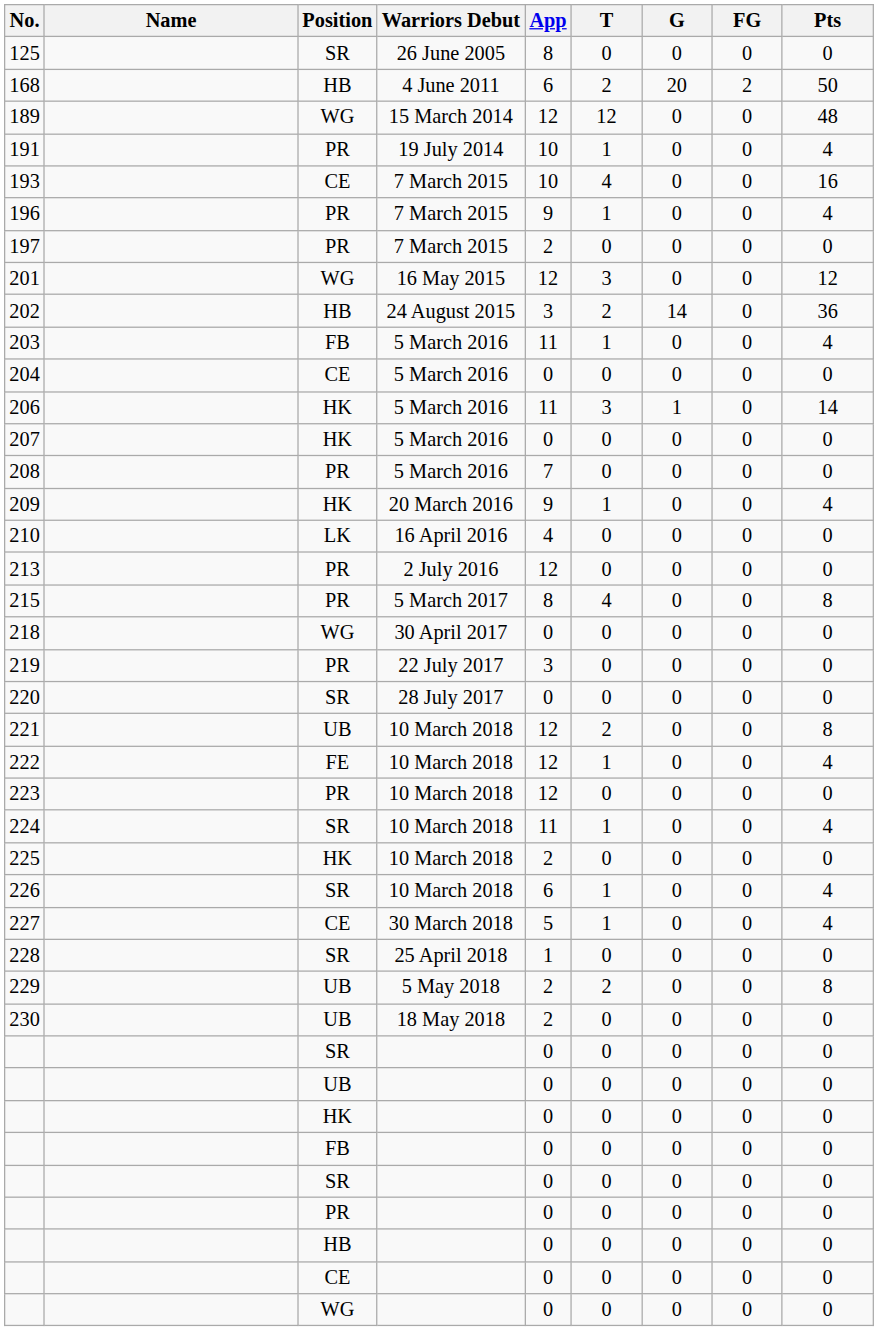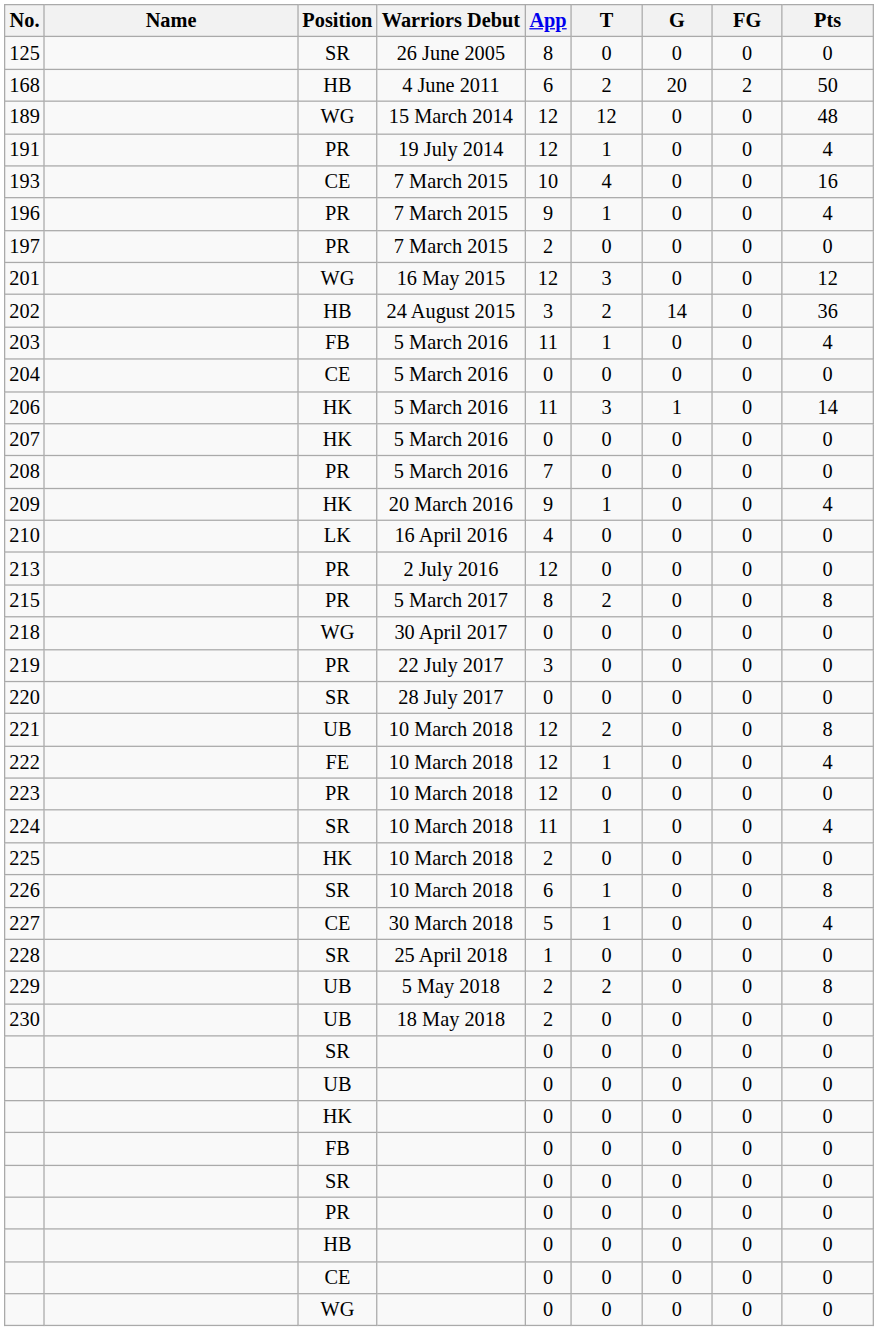 <table class="wikitable sortable" style="text-align: center;">
 <tr>
 <th>No.</th>
 <th style="width:12em">Name</th>
 <th>Position</th>
 <th>Warriors Debut</th>
 <th><a href='#'>App</a></th>
 <th style="width:3em">T</th>
 <th style="width:3em">G</th>
 <th style="width:3em">FG</th>
 <th style="width:4em">Pts</th>
 </tr>
 <tr>
 <td>125</td>
 <td align=left></td>
 <td>SR</td>
 <td>26 June 2005</td>
 <td>8</td>
 <td>0</td>
 <td>0</td>
 <td>0</td>
 <td>0</td>
 </tr>
 <tr>
 <td>168</td>
 <td align=left></td>
 <td>HB</td>
 <td>4 June 2011</td>
 <td>6</td>
 <td>2</td>
 <td>20</td>
 <td>2</td>
 <td>50</td>
 </tr>
 <tr>
 <td>189</td>
 <td align=left></td>
 <td>WG</td>
 <td>15 March 2014</td>
 <td>12</td>
 <td>12</td>
 <td>0</td>
 <td>0</td>
 <td>48</td>
 </tr>
 <tr>
 <td>191</td>
 <td align=left></td>
 <td>PR</td>
 <td>19 July 2014</td>
-<td>10</td>
+<td>12</td>
 <td>1</td>
 <td>0</td>
 <td>0</td>
 <td>4</td>
 </tr>
 <tr>
 <td>193</td>
 <td align=left></td>
 <td>CE</td>
 <td>7 March 2015</td>
 <td>10</td>
 <td>4</td>
 <td>0</td>
 <td>0</td>
 <td>16</td>
 </tr>
 <tr>
 <td>196</td>
 <td align=left></td>
 <td>PR</td>
 <td>7 March 2015</td>
 <td>9</td>
 <td>1</td>
 <td>0</td>
 <td>0</td>
 <td>4</td>
 </tr>
 <tr>
 <td>197</td>
 <td align=left></td>
 <td>PR</td>
 <td>7 March 2015</td>
 <td>2</td>
 <td>0</td>
 <td>0</td>
 <td>0</td>
 <td>0</td>
 </tr>
 <tr>
 <td>201</td>
 <td align=left></td>
 <td>WG</td>
 <td>16 May 2015</td>
 <td>12</td>
 <td>3</td>
 <td>0</td>
 <td>0</td>
 <td>12</td>
 </tr>
 <tr>
 <td>202</td>
 <td align=left></td>
 <td>HB</td>
 <td>24 August 2015</td>
 <td>3</td>
 <td>2</td>
 <td>14</td>
 <td>0</td>
 <td>36</td>
 </tr>
 <tr>
 <td>203</td>
 <td align=left></td>
 <td>FB</td>
 <td>5 March 2016</td>
 <td>11</td>
 <td>1</td>
 <td>0</td>
 <td>0</td>
 <td>4</td>
 </tr>
 <tr>
 <td>204</td>
 <td align=left></td>
 <td>CE</td>
 <td>5 March 2016</td>
 <td>0</td>
 <td>0</td>
 <td>0</td>
 <td>0</td>
 <td>0</td>
 </tr>
 <tr>
 <td>206</td>
 <td align=left></td>
 <td>HK</td>
 <td>5 March 2016</td>
 <td>11</td>
 <td>3</td>
 <td>1</td>
 <td>0</td>
 <td>14</td>
 </tr>
 <tr>
 <td>207</td>
 <td align=left></td>
 <td>HK</td>
 <td>5 March 2016</td>
 <td>0</td>
 <td>0</td>
 <td>0</td>
 <td>0</td>
 <td>0</td>
 </tr>
 <tr>
 <td>208</td>
 <td align=left></td>
 <td>PR</td>
 <td>5 March 2016</td>
 <td>7</td>
 <td>0</td>
 <td>0</td>
 <td>0</td>
 <td>0</td>
 </tr>
 <tr>
 <td>209</td>
 <td align=left></td>
 <td>HK</td>
 <td>20 March 2016</td>
 <td>9</td>
 <td>1</td>
 <td>0</td>
 <td>0</td>
 <td>4</td>
 </tr>
 <tr>
 <td>210</td>
 <td align=left></td>
 <td>LK</td>
 <td>16 April 2016</td>
 <td>4</td>
 <td>0</td>
 <td>0</td>
 <td>0</td>
 <td>0</td>
 </tr>
 <tr>
 <td>213</td>
 <td align=left></td>
 <td>PR</td>
 <td>2 July 2016</td>
 <td>12</td>
 <td>0</td>
 <td>0</td>
 <td>0</td>
 <td>0</td>
 </tr>
 <tr>
 <td>215</td>
 <td align=left></td>
 <td>PR</td>
 <td>5 March 2017</td>
 <td>8</td>
-<td>4</td>
+<td>2</td>
 <td>0</td>
 <td>0</td>
 <td>8</td>
 </tr>
 <tr>
 <td>218</td>
 <td align=left></td>
 <td>WG</td>
 <td>30 April 2017</td>
 <td>0</td>
 <td>0</td>
 <td>0</td>
 <td>0</td>
 <td>0</td>
 </tr>
 <tr>
 <td>219</td>
 <td align=left></td>
 <td>PR</td>
 <td>22 July 2017</td>
 <td>3</td>
 <td>0</td>
 <td>0</td>
 <td>0</td>
 <td>0</td>
 </tr>
 <tr>
 <td>220</td>
 <td align=left></td>
 <td>SR</td>
 <td>28 July 2017</td>
 <td>0</td>
 <td>0</td>
 <td>0</td>
 <td>0</td>
 <td>0</td>
 </tr>
 <tr>
 <td>221</td>
 <td align=left></td>
 <td>UB</td>
 <td>10 March 2018</td>
 <td>12</td>
 <td>2</td>
 <td>0</td>
 <td>0</td>
 <td>8</td>
 </tr>
 <tr>
 <td>222</td>
 <td align=left></td>
 <td>FE</td>
 <td>10 March 2018</td>
 <td>12</td>
 <td>1</td>
 <td>0</td>
 <td>0</td>
 <td>4</td>
 </tr>
 <tr>
 <td>223</td>
 <td align=left></td>
 <td>PR</td>
 <td>10 March 2018</td>
 <td>12</td>
 <td>0</td>
 <td>0</td>
 <td>0</td>
 <td>0</td>
 </tr>
 <tr>
 <td>224</td>
 <td align=left></td>
 <td>SR</td>
 <td>10 March 2018</td>
 <td>11</td>
 <td>1</td>
 <td>0</td>
 <td>0</td>
 <td>4</td>
 </tr>
 <tr>
 <td>225</td>
 <td align=left></td>
 <td>HK</td>
 <td>10 March 2018</td>
 <td>2</td>
 <td>0</td>
 <td>0</td>
 <td>0</td>
 <td>0</td>
 </tr>
 <tr>
 <td>226</td>
 <td align=left></td>
 <td>SR</td>
 <td>10 March 2018</td>
 <td>6</td>
 <td>1</td>
 <td>0</td>
 <td>0</td>
-<td>4</td>
+<td>8</td>
 </tr>
 <tr>
 <td>227</td>
 <td align=left></td>
 <td>CE</td>
 <td>30 March 2018</td>
 <td>5</td>
 <td>1</td>
 <td>0</td>
 <td>0</td>
 <td>4</td>
 </tr>
 <tr>
 <td>228</td>
 <td align=left></td>
 <td>SR</td>
 <td>25 April 2018</td>
 <td>1</td>
 <td>0</td>
 <td>0</td>
 <td>0</td>
 <td>0</td>
 </tr>
 <tr>
 <td>229</td>
 <td align=left></td>
 <td>UB</td>
 <td>5 May 2018</td>
 <td>2</td>
 <td>2</td>
 <td>0</td>
 <td>0</td>
 <td>8</td>
 </tr>
 <tr>
 <td>230</td>
 <td align=left></td>
 <td>UB</td>
 <td>18 May 2018</td>
 <td>2</td>
 <td>0</td>
 <td>0</td>
 <td>0</td>
 <td>0</td>
 </tr>
 <tr>
 <td></td>
 <td align=left></td>
 <td>SR</td>
 <td></td>
 <td>0</td>
 <td>0</td>
 <td>0</td>
 <td>0</td>
 <td>0</td>
 </tr>
 <tr>
 <td></td>
 <td align=left></td>
 <td>UB</td>
 <td></td>
 <td>0</td>
 <td>0</td>
 <td>0</td>
 <td>0</td>
 <td>0</td>
 </tr>
 <tr>
 <td></td>
 <td align=left></td>
 <td>HK</td>
 <td></td>
 <td>0</td>
 <td>0</td>
 <td>0</td>
 <td>0</td>
 <td>0</td>
 </tr>
 <tr>
 <td></td>
 <td align=left></td>
 <td>FB</td>
 <td></td>
 <td>0</td>
 <td>0</td>
 <td>0</td>
 <td>0</td>
 <td>0</td>
 </tr>
 <tr>
 <td></td>
 <td align=left></td>
 <td>SR</td>
 <td></td>
 <td>0</td>
 <td>0</td>
 <td>0</td>
 <td>0</td>
 <td>0</td>
 </tr>
 <tr>
 <td></td>
 <td align=left></td>
 <td>PR</td>
 <td></td>
 <td>0</td>
 <td>0</td>
 <td>0</td>
 <td>0</td>
 <td>0</td>
 </tr>
 <tr>
 <td></td>
 <td align=left></td>
 <td>HB</td>
 <td></td>
 <td>0</td>
 <td>0</td>
 <td>0</td>
 <td>0</td>
 <td>0</td>
 </tr>
 <tr>
 <td></td>
 <td align=left></td>
 <td>CE</td>
 <td></td>
 <td>0</td>
 <td>0</td>
 <td>0</td>
 <td>0</td>
 <td>0</td>
 </tr>
 <tr>
 <td></td>
 <td align=left></td>
 <td>WG</td>
 <td></td>
 <td>0</td>
 <td>0</td>
 <td>0</td>
 <td>0</td>
 <td>0</td>
 </tr>
 </table>
